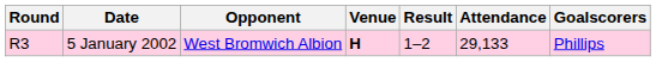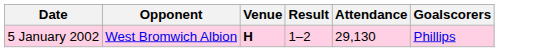 <table class="wikitable">
 <tr>
-<th>Round</th>
 <th>Date</th>
 <th>Opponent</th>
 <th>Venue</th>
 <th>Result</th>
 <th>Attendance</th>
 <th>Goalscorers</th>
 </tr>
 <tr style="background-color: #ffd0e3;">
-<td>R3</td>
 <td>5 January 2002</td>
 <td><a href='#'>West Bromwich Albion</a></td>
 <td><strong>H</strong></td>
 <td>1–2</td>
-<td>29,133</td>
+<td>29,130</td>
 <td><a href='#'>Phillips</a></td>
 </tr>
 </table>
